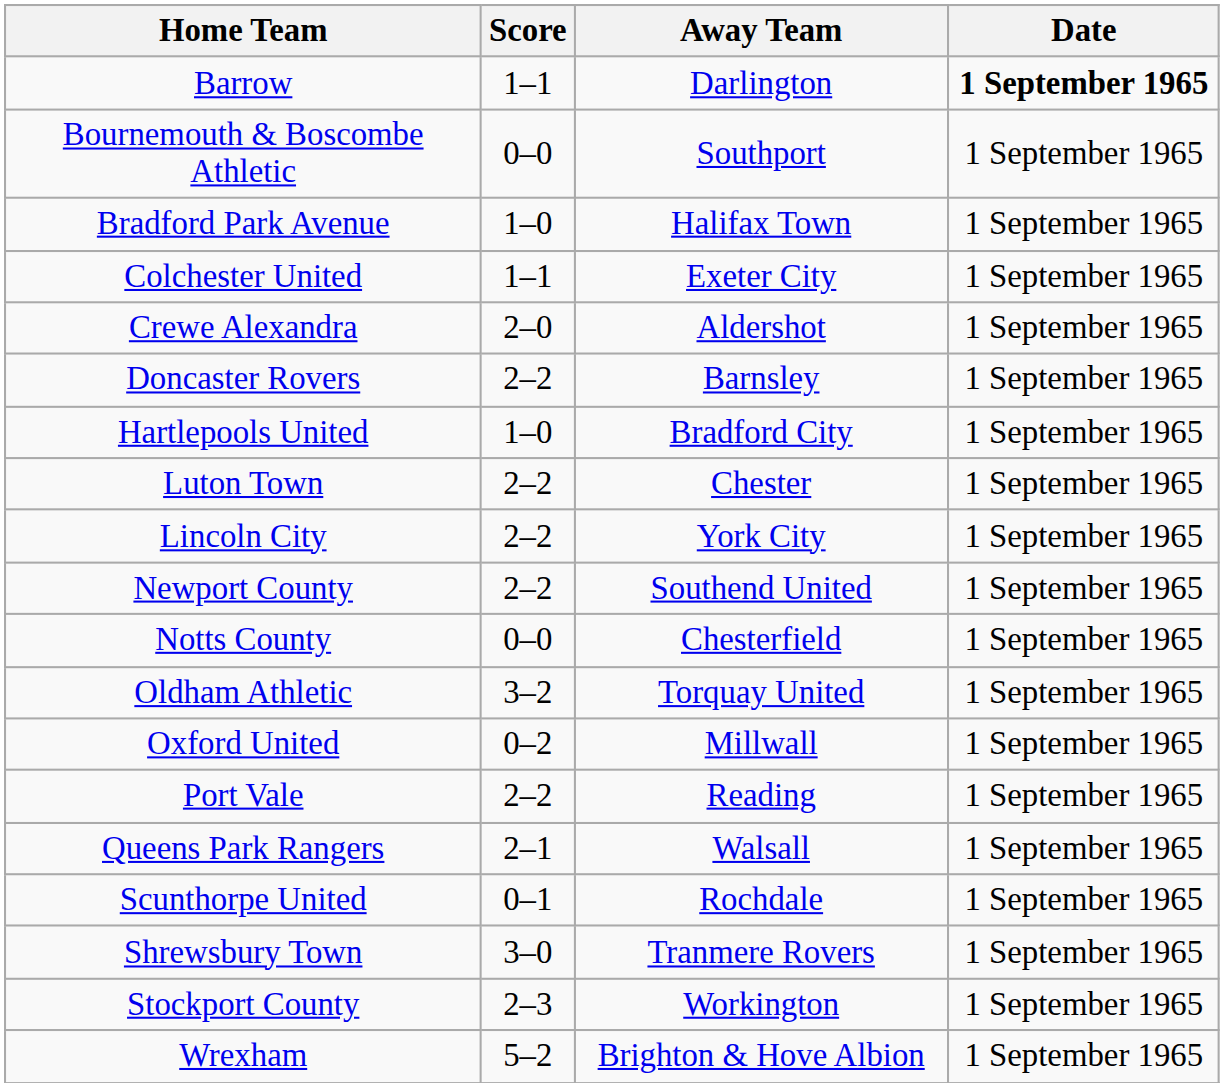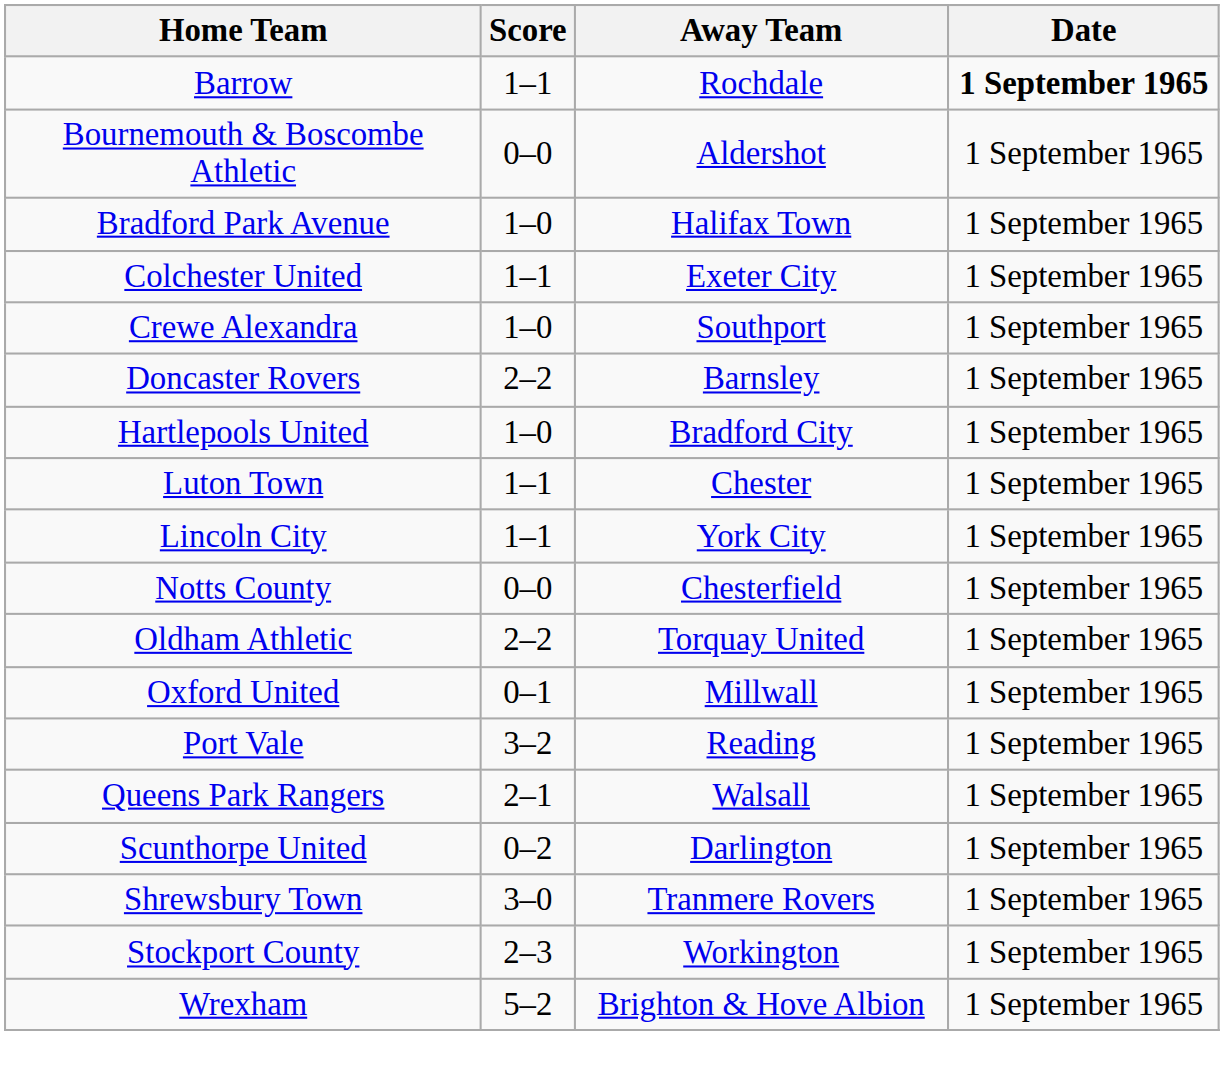 <table class="wikitable" style="text-align:center;">
 <tr>
 <th width=225>Home Team</th>
 <th width=20>Score</th>
 <th width=175>Away Team</th>
 <th width=125>Date</th>
 </tr>
 <tr>
 <td><a href='#'>Barrow</a></td>
 <td>1–1</td>
-<td><a href='#'>Darlington</a></td>
+<td><a href='#'>Rochdale</a></td>
 <td><strong>1 September 1965</strong></td>
 </tr>
 <tr>
 <td><a href='#'>Bournemouth & Boscombe Athletic</a></td>
 <td>0–0</td>
-<td><a href='#'>Southport</a></td>
+<td><a href='#'>Aldershot</a></td>
 <td>1 September 1965</td>
 </tr>
 <tr>
 <td><a href='#'>Bradford Park Avenue</a></td>
 <td>1–0</td>
 <td><a href='#'>Halifax Town</a></td>
 <td>1 September 1965</td>
 </tr>
 <tr>
 <td><a href='#'>Colchester United</a></td>
 <td>1–1</td>
 <td><a href='#'>Exeter City</a></td>
 <td>1 September 1965</td>
 </tr>
 <tr>
 <td><a href='#'>Crewe Alexandra</a></td>
-<td>2–0</td>
-<td><a href='#'>Aldershot</a></td>
+<td>1–0</td>
+<td><a href='#'>Southport</a></td>
 <td>1 September 1965</td>
 </tr>
 <tr>
 <td><a href='#'>Doncaster Rovers</a></td>
 <td>2–2</td>
 <td><a href='#'>Barnsley</a></td>
 <td>1 September 1965</td>
 </tr>
 <tr>
 <td><a href='#'>Hartlepools United</a></td>
 <td>1–0</td>
 <td><a href='#'>Bradford City</a></td>
 <td>1 September 1965</td>
 </tr>
 <tr>
 <td><a href='#'>Luton Town</a></td>
-<td>2–2</td>
+<td>1–1</td>
 <td><a href='#'>Chester</a></td>
 <td>1 September 1965</td>
 </tr>
 <tr>
 <td><a href='#'>Lincoln City</a></td>
-<td>2–2</td>
+<td>1–1</td>
 <td><a href='#'>York City</a></td>
-<td>1 September 1965</td>
-</tr>
-<tr>
-<td><a href='#'>Newport County</a></td>
-<td>2–2</td>
-<td><a href='#'>Southend United</a></td>
 <td>1 September 1965</td>
 </tr>
 <tr>
 <td><a href='#'>Notts County</a></td>
 <td>0–0</td>
 <td><a href='#'>Chesterfield</a></td>
 <td>1 September 1965</td>
 </tr>
 <tr>
 <td><a href='#'>Oldham Athletic</a></td>
-<td>3–2</td>
+<td>2–2</td>
 <td><a href='#'>Torquay United</a></td>
 <td>1 September 1965</td>
 </tr>
 <tr>
 <td><a href='#'>Oxford United</a></td>
-<td>0–2</td>
+<td>0–1</td>
 <td><a href='#'>Millwall</a></td>
 <td>1 September 1965</td>
 </tr>
 <tr>
 <td><a href='#'>Port Vale</a></td>
-<td>2–2</td>
+<td>3–2</td>
 <td><a href='#'>Reading</a></td>
 <td>1 September 1965</td>
 </tr>
 <tr>
 <td><a href='#'>Queens Park Rangers</a></td>
 <td>2–1</td>
 <td><a href='#'>Walsall</a></td>
 <td>1 September 1965</td>
 </tr>
 <tr>
 <td><a href='#'>Scunthorpe United</a></td>
-<td>0–1</td>
-<td><a href='#'>Rochdale</a></td>
+<td>0–2</td>
+<td><a href='#'>Darlington</a></td>
 <td>1 September 1965</td>
 </tr>
 <tr>
 <td><a href='#'>Shrewsbury Town</a></td>
 <td>3–0</td>
 <td><a href='#'>Tranmere Rovers</a></td>
 <td>1 September 1965</td>
 </tr>
 <tr>
 <td><a href='#'>Stockport County</a></td>
 <td>2–3</td>
 <td><a href='#'>Workington</a></td>
 <td>1 September 1965</td>
 </tr>
 <tr>
 <td><a href='#'>Wrexham</a></td>
 <td>5–2</td>
 <td><a href='#'>Brighton & Hove Albion</a></td>
 <td>1 September 1965</td>
 </tr>
 <tr>
 </tr>
 </table>
